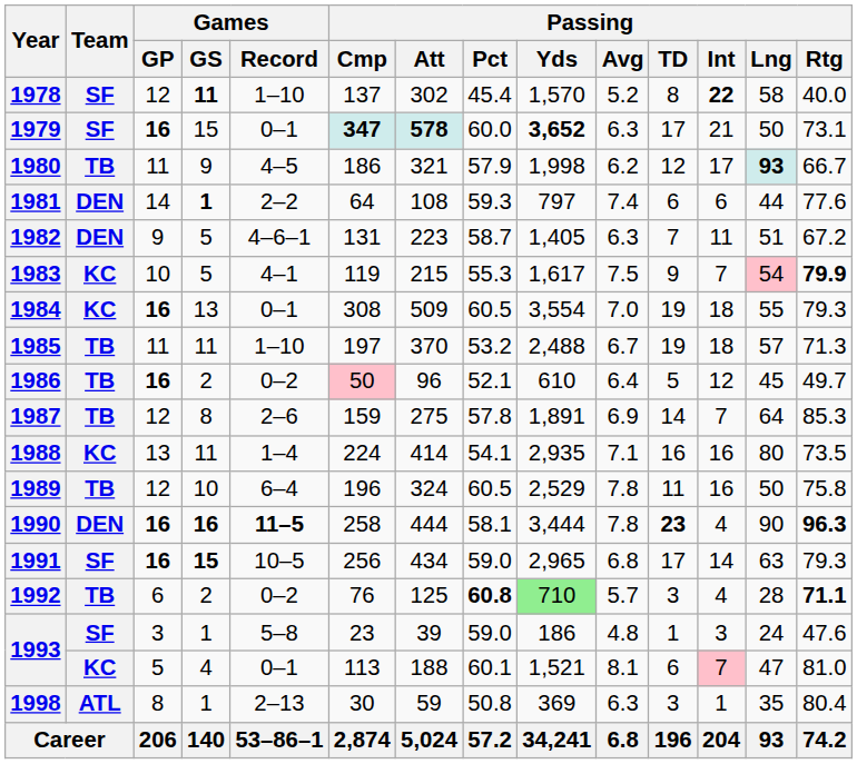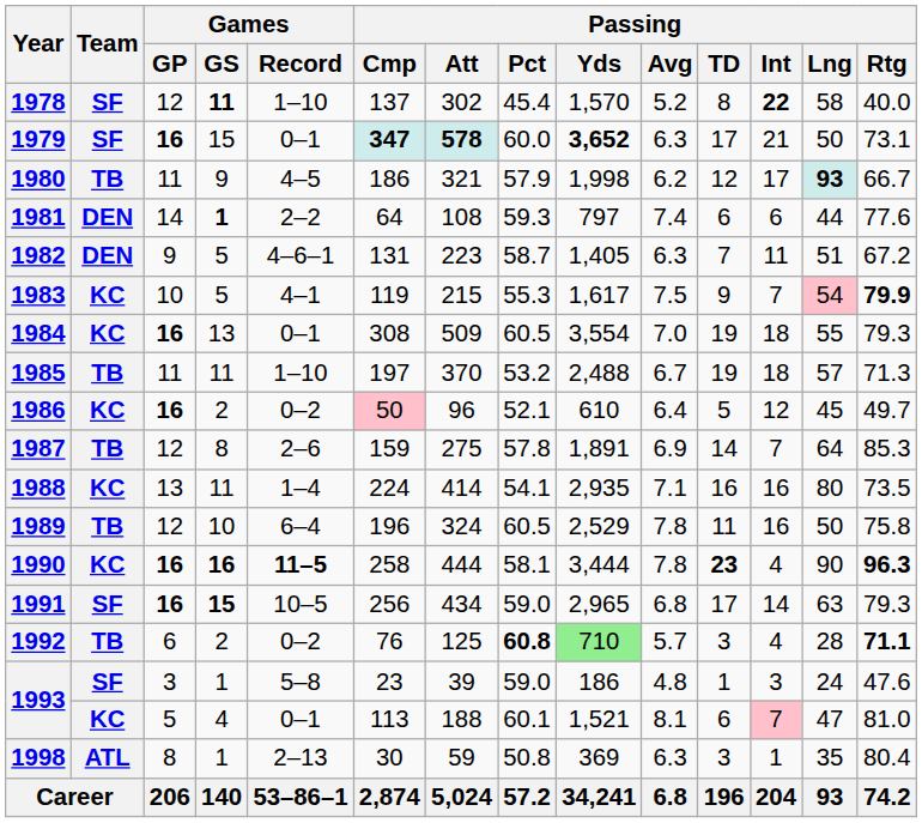 <table class="wikitable" style="text-align:center">
 <tr>
 <th rowspan="2">Year</th>
 <th rowspan="2">Team</th>
 <th colspan="3">Games</th>
 <th colspan="9">Passing</th>
 </tr>
 <tr>
 <th>GP</th>
 <th>GS</th>
 <th>Record</th>
 <th>Cmp</th>
 <th>Att</th>
 <th>Pct</th>
 <th>Yds</th>
 <th>Avg</th>
 <th>TD</th>
 <th>Int</th>
 <th>Lng</th>
 <th>Rtg</th>
 </tr>
 <tr>
 <th><a href='#'>1978</a></th>
 <th><a href='#'>SF</a></th>
 <td>12</td>
 <td><strong>11</strong></td>
 <td>1–10</td>
 <td>137</td>
 <td>302</td>
 <td>45.4</td>
 <td>1,570</td>
 <td>5.2</td>
 <td>8</td>
 <td><strong>22</strong></td>
 <td>58</td>
 <td>40.0</td>
 </tr>
 <tr>
 <th><a href='#'>1979</a></th>
 <th><a href='#'>SF</a></th>
 <td><strong>16</strong></td>
 <td>15</td>
 <td>0–1</td>
 <td style="background:#cfecec;"><strong>347</strong></td>
 <td style="background:#cfecec;"><strong>578</strong></td>
 <td>60.0</td>
 <td><strong>3,652</strong></td>
 <td>6.3</td>
 <td>17</td>
 <td>21</td>
 <td>50</td>
 <td>73.1</td>
 </tr>
 <tr>
 <th><a href='#'>1980</a></th>
 <th><a href='#'>TB</a></th>
 <td>11</td>
 <td>9</td>
 <td>4–5</td>
 <td>186</td>
 <td>321</td>
 <td>57.9</td>
 <td>1,998</td>
 <td>6.2</td>
 <td>12</td>
 <td>17</td>
 <td style="background:#cfecec;"><strong>93</strong></td>
 <td>66.7</td>
 </tr>
 <tr>
 <th><a href='#'>1981</a></th>
 <th><a href='#'>DEN</a></th>
 <td>14</td>
 <td><strong>1</strong></td>
 <td>2–2</td>
 <td>64</td>
 <td>108</td>
 <td>59.3</td>
 <td>797</td>
 <td>7.4</td>
 <td>6</td>
 <td>6</td>
 <td>44</td>
 <td>77.6</td>
 </tr>
 <tr>
 <th><a href='#'>1982</a></th>
 <th><a href='#'>DEN</a></th>
 <td>9</td>
 <td>5</td>
 <td>4–6–1</td>
 <td>131</td>
 <td>223</td>
 <td>58.7</td>
 <td>1,405</td>
 <td>6.3</td>
 <td>7</td>
 <td>11</td>
 <td>51</td>
 <td>67.2</td>
 </tr>
 <tr>
 <th><a href='#'>1983</a></th>
 <th><a href='#'>KC</a></th>
 <td>10</td>
 <td>5</td>
 <td>4–1</td>
 <td>119</td>
 <td>215</td>
 <td>55.3</td>
 <td>1,617</td>
 <td>7.5</td>
 <td>9</td>
 <td>7</td>
 <td style="background: pink;">54</td>
 <td><strong>79.9</strong></td>
 </tr>
 <tr>
 <th><a href='#'>1984</a></th>
 <th><a href='#'>KC</a></th>
 <td><strong>16</strong></td>
 <td>13</td>
 <td>0–1</td>
 <td>308</td>
 <td>509</td>
 <td>60.5</td>
 <td>3,554</td>
 <td>7.0</td>
 <td>19</td>
 <td>18</td>
 <td>55</td>
 <td>79.3</td>
 </tr>
 <tr>
 <th><a href='#'>1985</a></th>
 <th><a href='#'>TB</a></th>
 <td>11</td>
 <td>11</td>
 <td>1–10</td>
 <td>197</td>
 <td>370</td>
 <td>53.2</td>
 <td>2,488</td>
 <td>6.7</td>
 <td>19</td>
 <td>18</td>
 <td>57</td>
 <td>71.3</td>
 </tr>
 <tr>
 <th><a href='#'>1986</a></th>
-<th><a href='#'>TB</a></th>
+<th><a href='#'>KC</a></th>
 <td><strong>16</strong></td>
 <td>2</td>
 <td>0–2</td>
 <td style="background: pink;">50</td>
 <td>96</td>
 <td>52.1</td>
 <td>610</td>
 <td>6.4</td>
 <td>5</td>
 <td>12</td>
 <td>45</td>
 <td>49.7</td>
 </tr>
 <tr>
 <th><a href='#'>1987</a></th>
 <th><a href='#'>TB</a></th>
 <td>12</td>
 <td>8</td>
 <td>2–6</td>
 <td>159</td>
 <td>275</td>
 <td>57.8</td>
 <td>1,891</td>
 <td>6.9</td>
 <td>14</td>
 <td>7</td>
 <td>64</td>
 <td>85.3</td>
 </tr>
 <tr>
 <th><a href='#'>1988</a></th>
 <th><a href='#'>KC</a></th>
 <td>13</td>
 <td>11</td>
 <td>1–4</td>
 <td>224</td>
 <td>414</td>
 <td>54.1</td>
 <td>2,935</td>
 <td>7.1</td>
 <td>16</td>
 <td>16</td>
 <td>80</td>
 <td>73.5</td>
 </tr>
 <tr>
 <th><a href='#'>1989</a></th>
 <th><a href='#'>TB</a></th>
 <td>12</td>
 <td>10</td>
 <td>6–4</td>
 <td>196</td>
 <td>324</td>
 <td>60.5</td>
 <td>2,529</td>
 <td>7.8</td>
 <td>11</td>
 <td>16</td>
 <td>50</td>
 <td>75.8</td>
 </tr>
 <tr>
 <th><a href='#'>1990</a></th>
-<th><a href='#'>DEN</a></th>
+<th><a href='#'>KC</a></th>
 <td><strong>16</strong></td>
 <td><strong>16</strong></td>
 <td><strong>11–5</strong></td>
 <td>258</td>
 <td>444</td>
 <td>58.1</td>
 <td>3,444</td>
 <td>7.8</td>
 <td><strong>23</strong></td>
 <td>4</td>
 <td>90</td>
 <td><strong>96.3</strong></td>
 </tr>
 <tr>
 <th><a href='#'>1991</a></th>
 <th><a href='#'>SF</a></th>
 <td><strong>16</strong></td>
 <td><strong>15</strong></td>
 <td>10–5</td>
 <td>256</td>
 <td>434</td>
 <td>59.0</td>
 <td>2,965</td>
 <td>6.8</td>
 <td>17</td>
 <td>14</td>
 <td>63</td>
 <td>79.3</td>
 </tr>
 <tr>
 <th><a href='#'>1992</a></th>
 <th><a href='#'>TB</a></th>
 <td>6</td>
 <td>2</td>
 <td>0–2</td>
 <td>76</td>
 <td>125</td>
 <td><strong>60.8</strong></td>
 <td style="background: lightgreen;">710</td>
 <td>5.7</td>
 <td>3</td>
 <td>4</td>
 <td>28</td>
 <td><strong>71.1</strong></td>
 </tr>
 <tr>
 <th rowspan="2"><a href='#'>1993</a></th>
 <th><a href='#'>SF</a></th>
 <td>3</td>
 <td>1</td>
 <td>5–8</td>
 <td>23</td>
 <td>39</td>
 <td>59.0</td>
 <td>186</td>
 <td>4.8</td>
 <td>1</td>
 <td>3</td>
 <td>24</td>
 <td>47.6</td>
 </tr>
 <tr>
 <th><a href='#'>KC</a></th>
 <td>5</td>
 <td>4</td>
 <td>0–1</td>
 <td>113</td>
 <td>188</td>
 <td>60.1</td>
 <td>1,521</td>
 <td>8.1</td>
 <td>6</td>
 <td style="background: pink;">7</td>
 <td>47</td>
 <td>81.0</td>
 </tr>
 <tr>
 <th><a href='#'>1998</a></th>
 <th><a href='#'>ATL</a></th>
 <td>8</td>
 <td>1</td>
 <td>2–13</td>
 <td>30</td>
 <td>59</td>
 <td>50.8</td>
 <td>369</td>
 <td>6.3</td>
 <td>3</td>
 <td>1</td>
 <td>35</td>
 <td>80.4</td>
 </tr>
 <tr>
 <th colspan="2">Career</th>
 <th>206</th>
 <th>140</th>
 <th>53–86–1</th>
 <th>2,874</th>
 <th>5,024</th>
 <th>57.2</th>
 <th>34,241</th>
 <th>6.8</th>
 <th>196</th>
 <th>204</th>
 <th>93</th>
 <th>74.2</th>
 </tr>
 </table>
